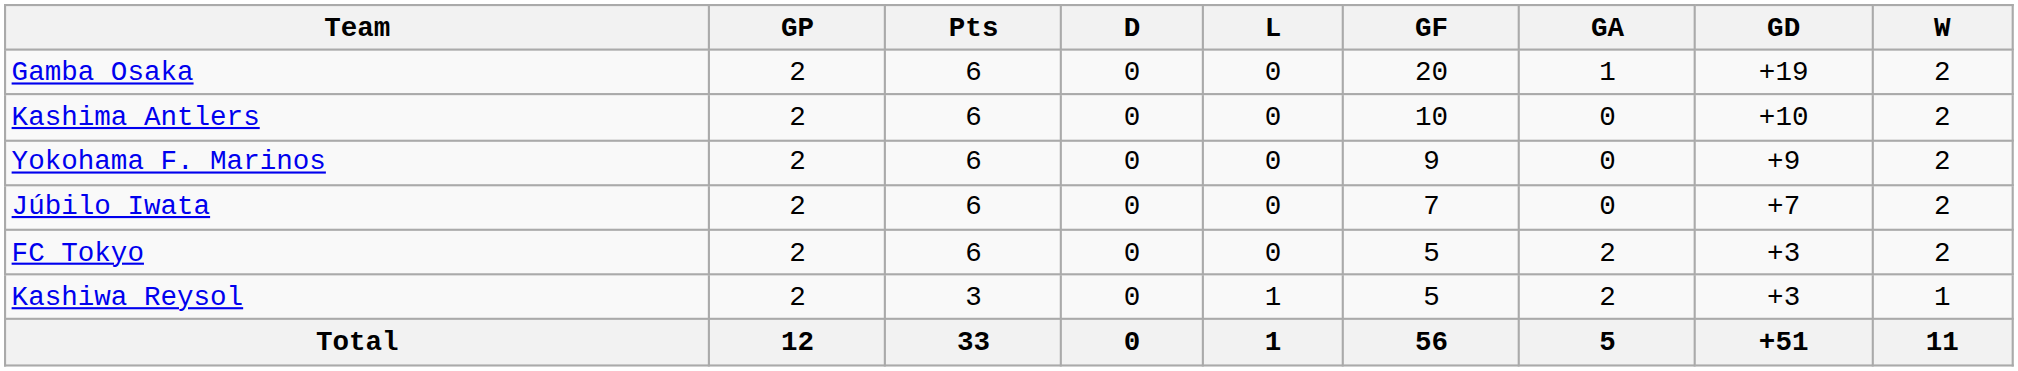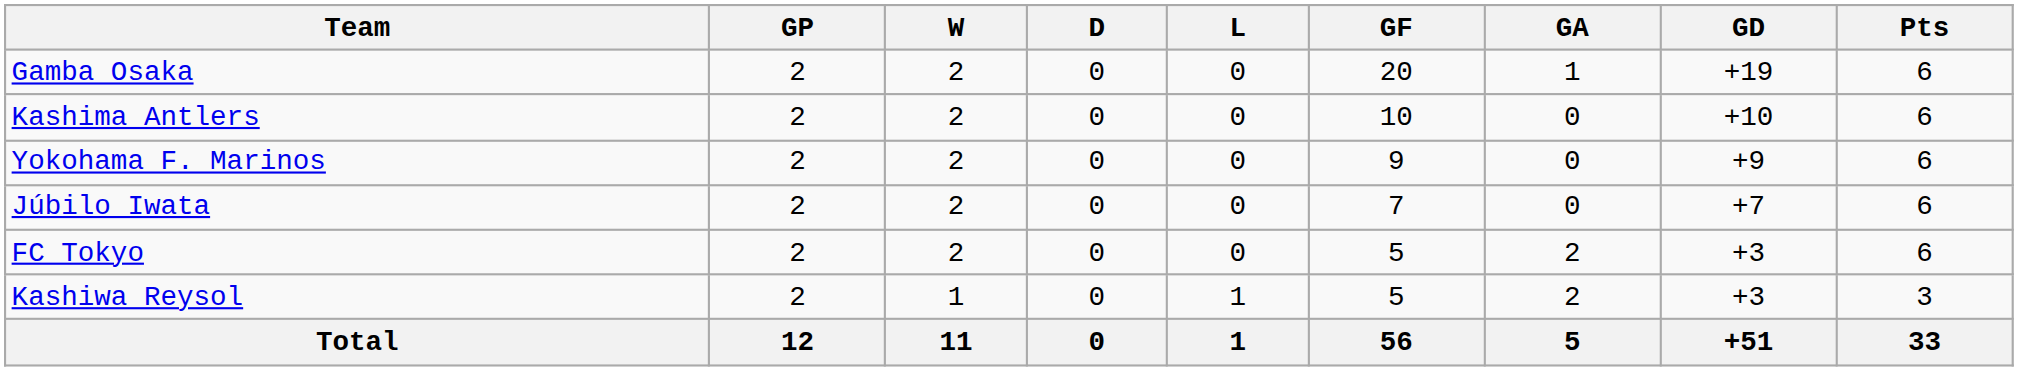 <table width=75% class="wikitable sortable" style="text-align:center">
 <tr>
 <th width=20%>Team</th>
 <th width=5%>GP</th>
-<th width=5%>Pts</th>
+<th width=4%>W</th>
 <th width=4%>D</th>
 <th width=4%>L</th>
 <th width=5%>GF</th>
 <th width=5%>GA</th>
 <th width=5%>GD</th>
-<th width=4%>W</th>
+<th width=5%>Pts</th>
 </tr>
 <tr>
 <td align=left> <a href='#'>Gamba Osaka</a></td>
 <td>2</td>
-<td>6</td>
+<td>2</td>
 <td>0</td>
 <td>0</td>
 <td>20</td>
 <td>1</td>
 <td>+19</td>
-<td>2</td>
+<td>6</td>
 </tr>
 <tr>
 <td align=left> <a href='#'>Kashima Antlers</a></td>
 <td>2</td>
-<td>6</td>
+<td>2</td>
 <td>0</td>
 <td>0</td>
 <td>10</td>
 <td>0</td>
 <td>+10</td>
-<td>2</td>
+<td>6</td>
 </tr>
 <tr>
 <td align=left> <a href='#'>Yokohama F. Marinos</a></td>
 <td>2</td>
-<td>6</td>
+<td>2</td>
 <td>0</td>
 <td>0</td>
 <td>9</td>
 <td>0</td>
 <td>+9</td>
-<td>2</td>
+<td>6</td>
 </tr>
 <tr>
 <td align=left> <a href='#'>Júbilo Iwata</a></td>
 <td>2</td>
-<td>6</td>
+<td>2</td>
 <td>0</td>
 <td>0</td>
 <td>7</td>
 <td>0</td>
 <td>+7</td>
-<td>2</td>
+<td>6</td>
 </tr>
 <tr>
 <td align=left> <a href='#'>FC Tokyo</a></td>
 <td>2</td>
-<td>6</td>
+<td>2</td>
 <td>0</td>
 <td>0</td>
 <td>5</td>
 <td>2</td>
 <td>+3</td>
-<td>2</td>
+<td>6</td>
 </tr>
 <tr>
 <td align=left> <a href='#'>Kashiwa Reysol</a></td>
 <td>2</td>
-<td>3</td>
+<td>1</td>
 <td>0</td>
 <td>1</td>
 <td>5</td>
 <td>2</td>
 <td>+3</td>
-<td>1</td>
+<td>3</td>
 </tr>
 <tr style="font-weight:bold">
 <th>Total</th>
 <th>12</th>
-<th>33</th>
+<th>11</th>
 <th>0</th>
 <th>1</th>
 <th>56</th>
 <th>5</th>
 <th>+51</th>
-<th>11</th>
+<th>33</th>
 </tr>
 </table>
